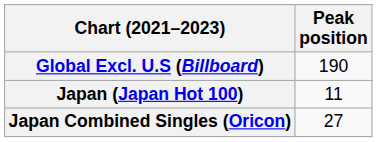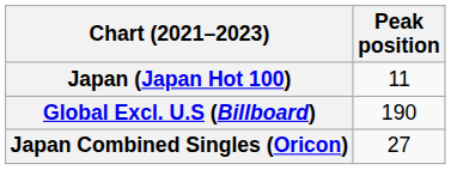 <table class="wikitable sortable plainrowheaders" style="text-align:center">
 <tr>
 <th scope="col">Chart (2021–2023)</th>
 <th scope="col">Peak<br>position</th>
 </tr>
 <tr>
+<th scope="row">Japan (<a href='#'>Japan Hot 100</a>)</th>
+<td>11</td>
+</tr>
+<tr>
 <th scope="row"><a href='#'>Global Excl. U.S</a> (<em><a href='#'>Billboard</a></em>)</th>
 <td>190</td>
-</tr>
-<tr>
-<th scope="row">Japan (<a href='#'>Japan Hot 100</a>)</th>
-<td>11</td>
 </tr>
 <tr>
 <th scope="row">Japan Combined Singles (<a href='#'>Oricon</a>)</th>
 <td>27</td>
 </tr>
 </table>
